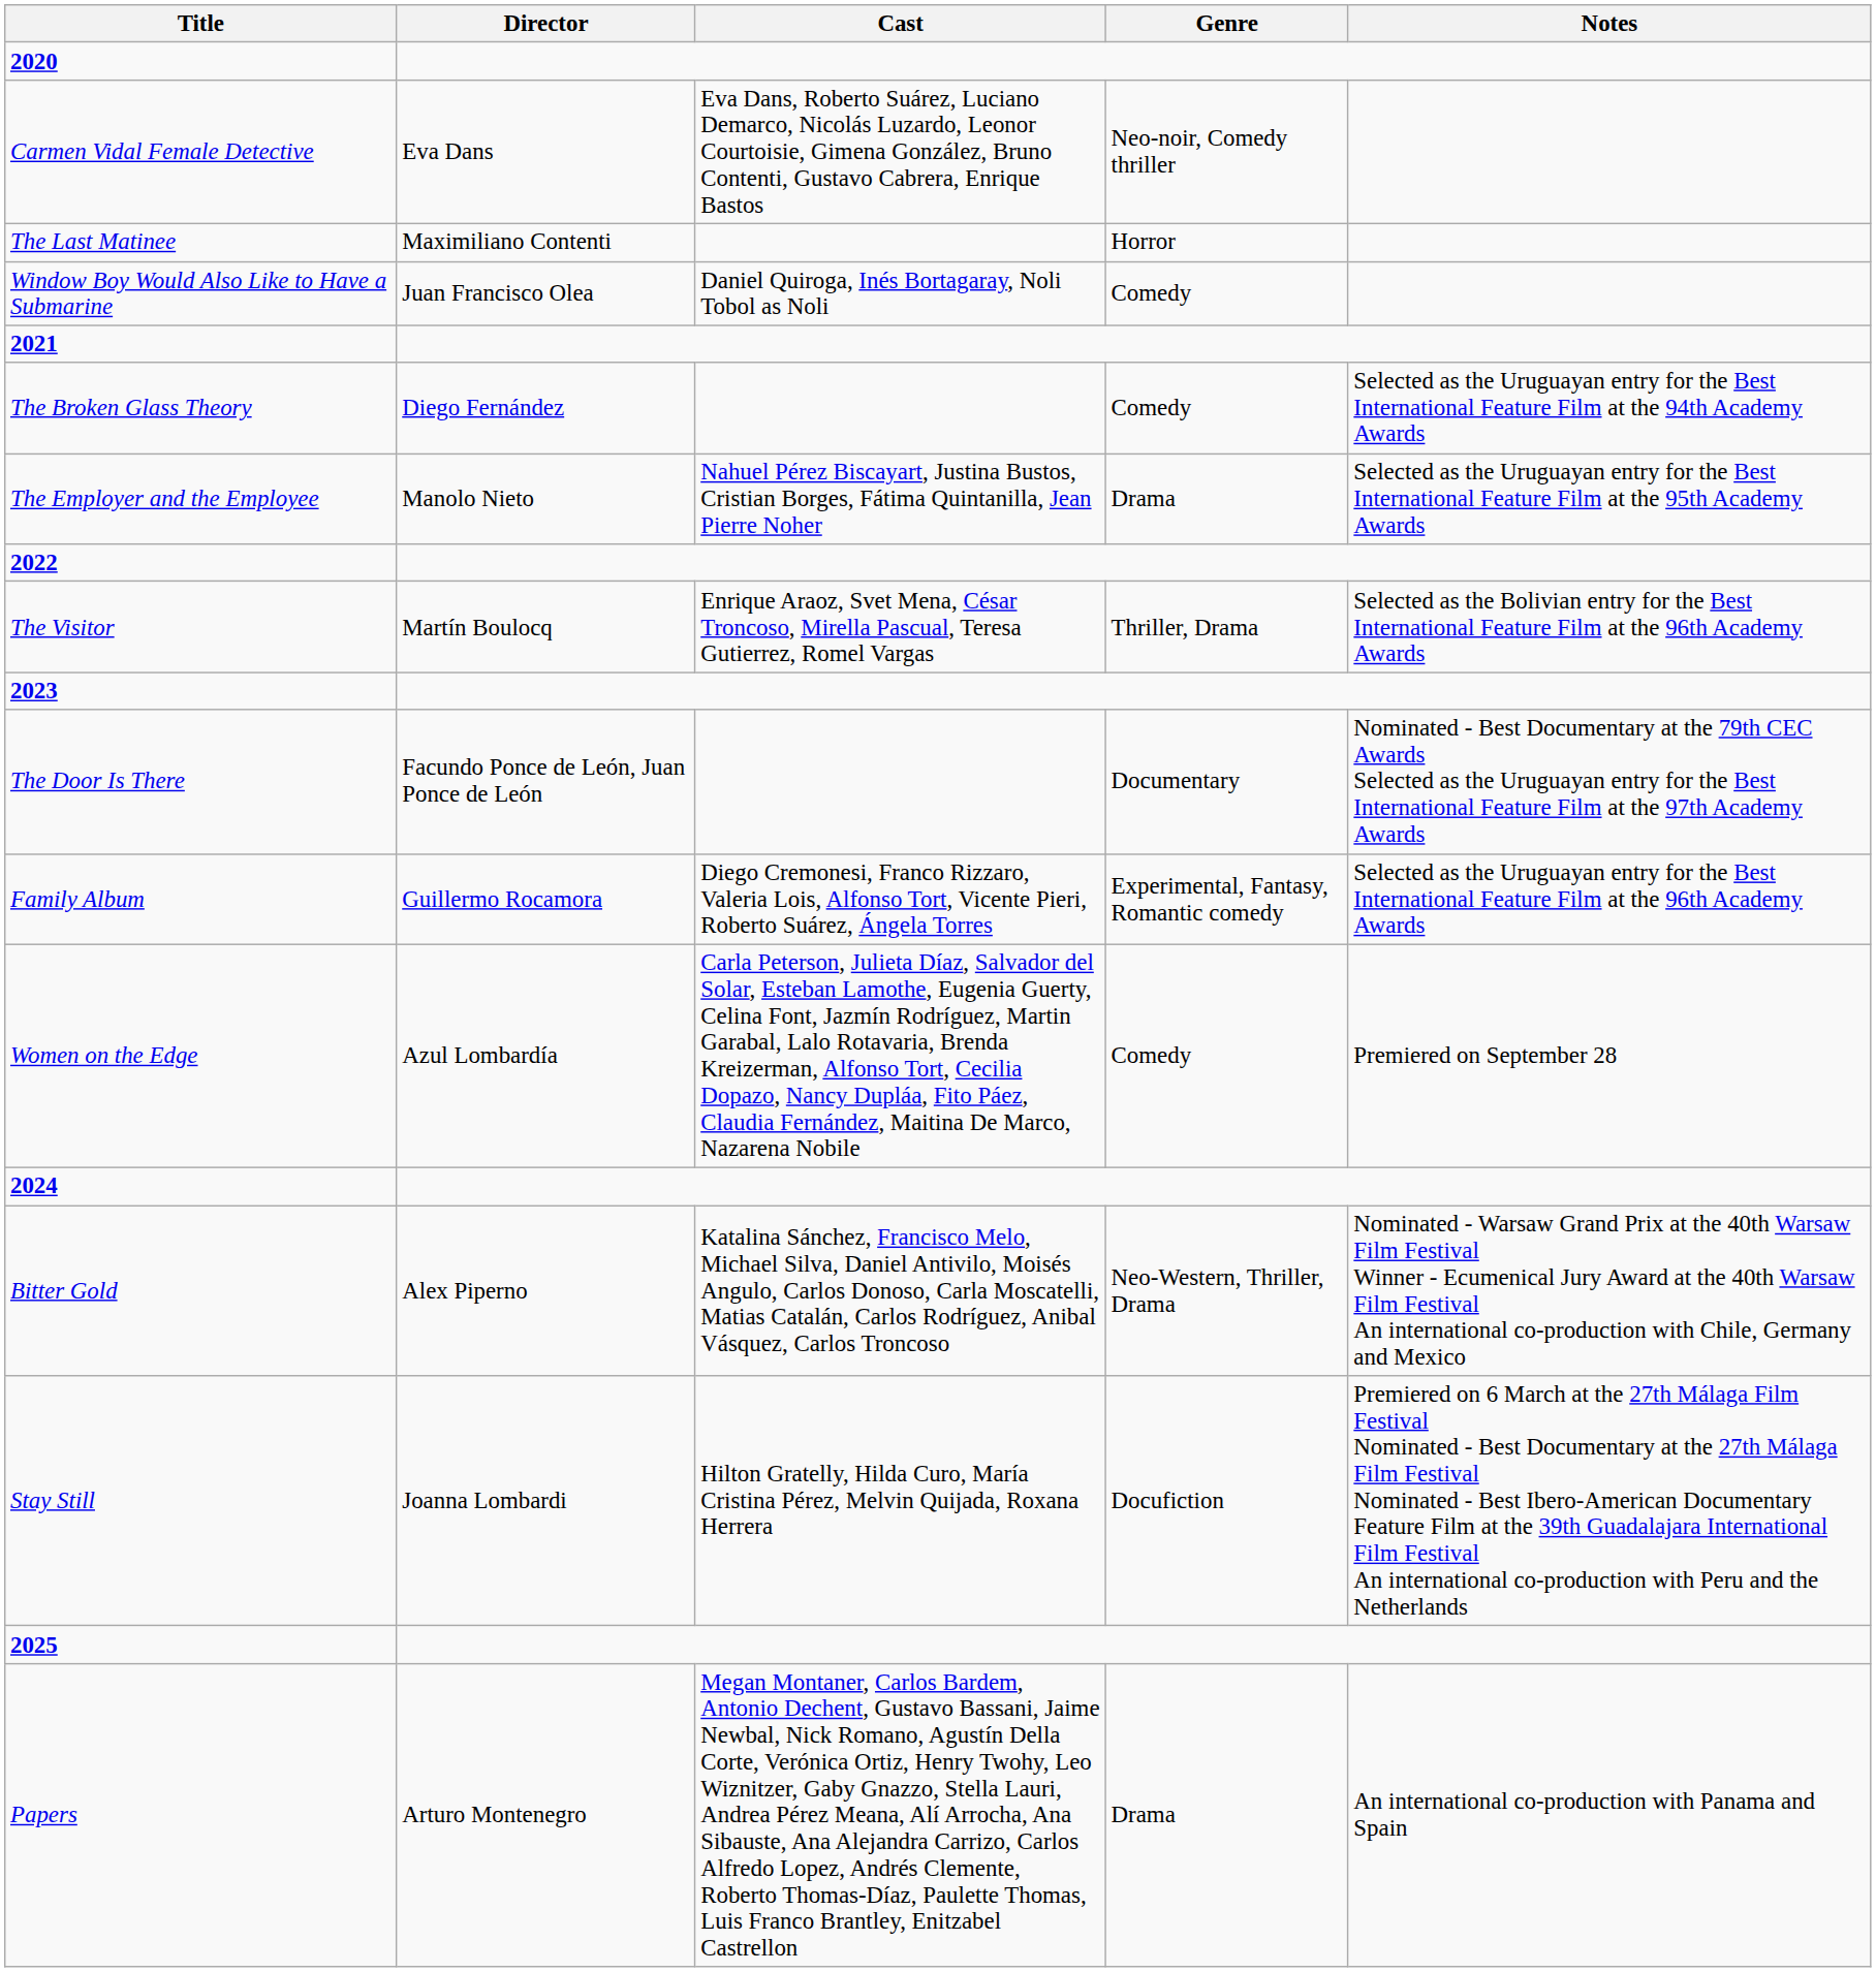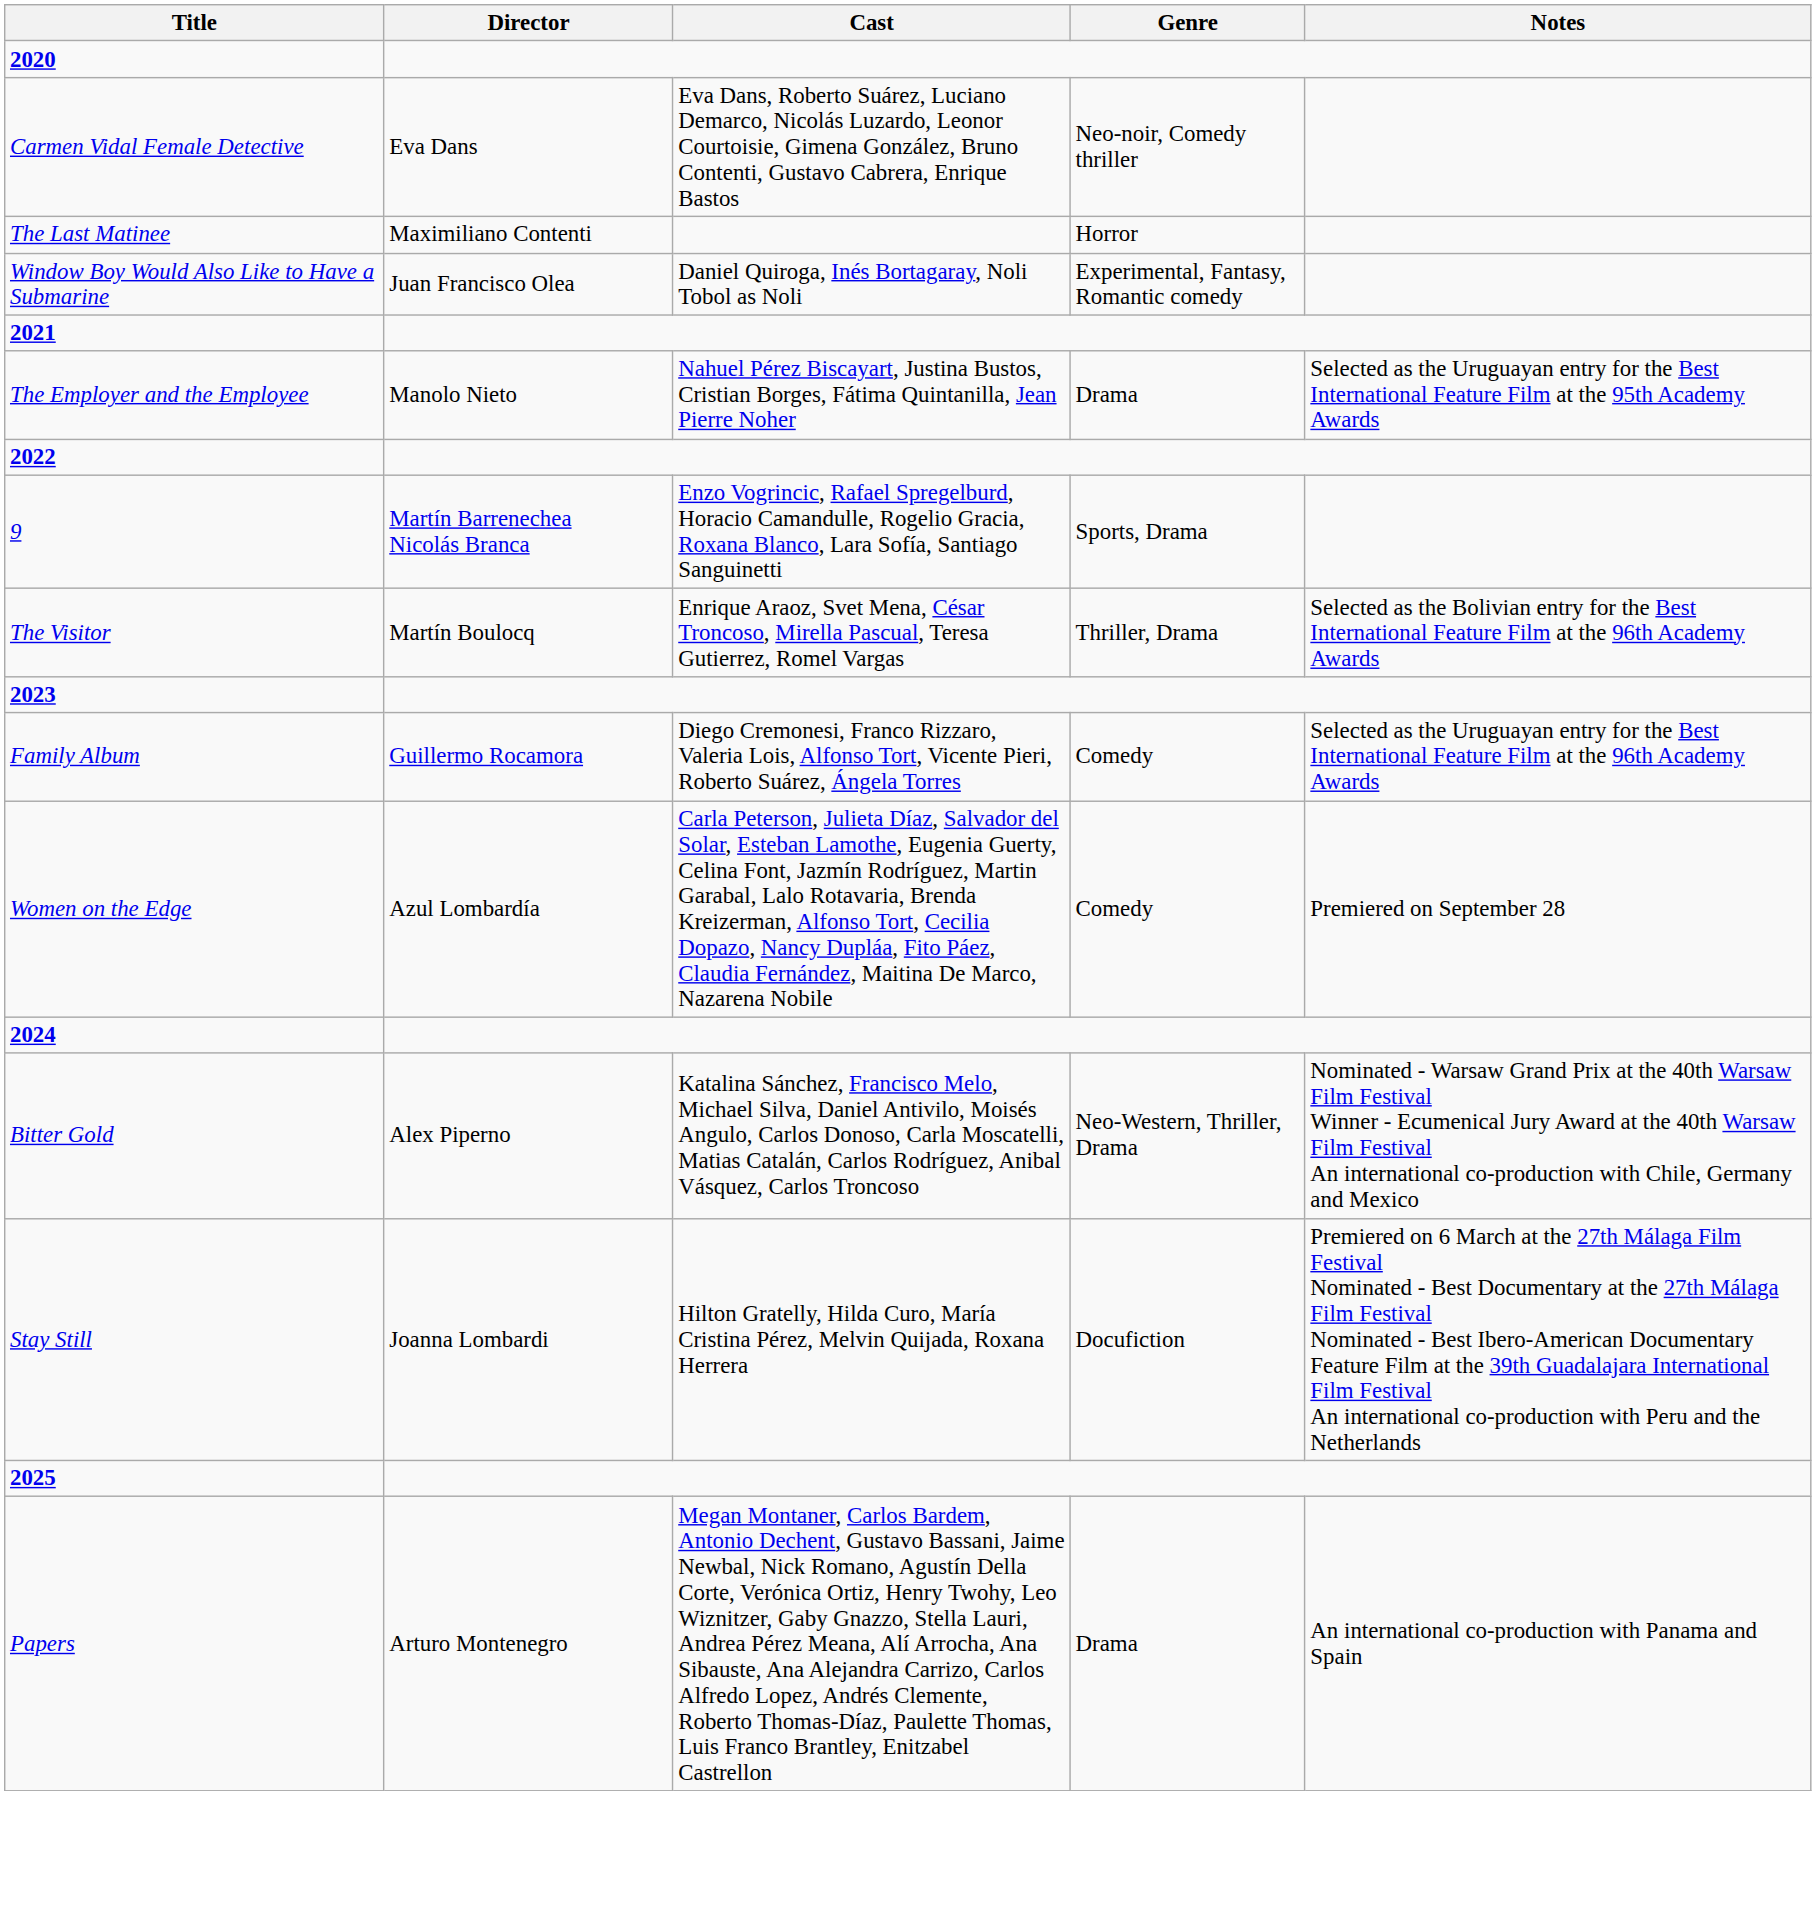 <table class="wikitable" style="width:100%;">
 <tr>
 <th style="width:21%;">Title</th>
 <th style="width:16%;">Director</th>
 <th style="width:22%;">Cast</th>
 <th style="width:13%;">Genre</th>
 <th style="width:28%;">Notes</th>
 </tr>
 <tr>
 <td><strong><a href='#'>2020</a></strong></td>
 </tr>
 <tr>
 <td><em><a href='#'>Carmen Vidal Female Detective</a></em></td>
 <td>Eva Dans</td>
 <td>Eva Dans, Roberto Suárez, Luciano Demarco, Nicolás Luzardo, Leonor Courtoisie, Gimena González, Bruno Contenti, Gustavo Cabrera, Enrique Bastos</td>
 <td>Neo-noir, Comedy thriller</td>
 <td></td>
 </tr>
 <tr>
 <td><em><a href='#'>The Last Matinee</a></em></td>
 <td>Maximiliano Contenti</td>
 <td></td>
 <td>Horror</td>
 <td></td>
 </tr>
 <tr>
 <td><em><a href='#'>Window Boy Would Also Like to Have a Submarine</a></em></td>
 <td>Juan Francisco Olea</td>
 <td>Daniel Quiroga, <a href='#'>Inés Bortagaray</a>, Noli Tobol as Noli</td>
-<td>Comedy</td>
+<td>Experimental, Fantasy, Romantic comedy</td>
 <td></td>
 </tr>
 <tr>
 <td><strong><a href='#'>2021</a></strong></td>
-</tr>
-<tr>
-<td><em><a href='#'>The Broken Glass Theory</a></em></td>
-<td><a href='#'>Diego Fernández</a></td>
-<td></td>
-<td>Comedy</td>
-<td>Selected as the Uruguayan entry for the <a href='#'>Best International Feature Film</a> at the <a href='#'>94th Academy Awards</a></td>
 </tr>
 <tr>
 <td><em><a href='#'>The Employer and the Employee</a></em></td>
 <td>Manolo Nieto</td>
 <td><a href='#'>Nahuel Pérez Biscayart</a>, Justina Bustos, Cristian Borges, Fátima Quintanilla, <a href='#'>Jean Pierre Noher</a></td>
 <td>Drama</td>
 <td>Selected as the Uruguayan entry for the <a href='#'>Best International Feature Film</a> at the <a href='#'>95th Academy Awards</a></td>
 </tr>
 <tr>
 <td><strong><a href='#'>2022</a></strong></td>
 </tr>
 <tr>
+<td><em><a href='#'>9</a></em></td>
+<td><a href='#'>Martín Barrenechea</a><br><a href='#'>Nicolás Branca</a></td>
+<td><a href='#'>Enzo Vogrincic</a>, <a href='#'>Rafael Spregelburd</a>, Horacio Camandulle, Rogelio Gracia, <a href='#'>Roxana Blanco</a>, Lara Sofía, Santiago Sanguinetti</td>
+<td>Sports, Drama</td>
+<td></td>
+</tr>
+<tr>
 <td><em><a href='#'>The Visitor</a></em></td>
 <td>Martín Boulocq</td>
 <td>Enrique Araoz, Svet Mena, <a href='#'>César Troncoso</a>, <a href='#'>Mirella Pascual</a>, Teresa Gutierrez, Romel Vargas</td>
 <td>Thriller, Drama</td>
 <td>Selected as the Bolivian entry for the <a href='#'>Best International Feature Film</a> at the <a href='#'>96th Academy Awards</a></td>
 </tr>
 <tr>
 <td><strong><a href='#'>2023</a></strong></td>
 </tr>
 <tr>
-<td><em><a href='#'>The Door Is There</a></em></td>
-<td>Facundo Ponce de León, Juan Ponce de León</td>
-<td></td>
-<td>Documentary</td>
-<td>Nominated - Best Documentary at the <a href='#'>79th CEC Awards</a><br>Selected as the Uruguayan entry for the <a href='#'>Best International Feature Film</a> at the <a href='#'>97th Academy Awards</a></td>
-</tr>
-<tr>
 <td><em><a href='#'>Family Album</a></em></td>
 <td><a href='#'>Guillermo Rocamora</a></td>
 <td>Diego Cremonesi, Franco Rizzaro, Valeria Lois, <a href='#'>Alfonso Tort</a>, Vicente Pieri, Roberto Suárez, <a href='#'>Ángela Torres</a></td>
-<td>Experimental, Fantasy, Romantic comedy</td>
+<td>Comedy</td>
 <td>Selected as the Uruguayan entry for the <a href='#'>Best International Feature Film</a> at the <a href='#'>96th Academy Awards</a></td>
 </tr>
 <tr>
 <td><em><a href='#'>Women on the Edge</a></em></td>
 <td>Azul Lombardía</td>
 <td><a href='#'>Carla Peterson</a>, <a href='#'>Julieta Díaz</a>, <a href='#'>Salvador del Solar</a>, <a href='#'>Esteban Lamothe</a>, Eugenia Guerty, Celina Font, Jazmín Rodríguez, Martin Garabal, Lalo Rotavaria, Brenda Kreizerman, <a href='#'>Alfonso Tort</a>, <a href='#'>Cecilia Dopazo</a>, <a href='#'>Nancy Dupláa</a>, <a href='#'>Fito Páez</a>, <a href='#'>Claudia Fernández</a>, Maitina De Marco, Nazarena Nobile</td>
 <td>Comedy</td>
 <td>Premiered on September 28</td>
 </tr>
 <tr>
 <td><strong><a href='#'>2024</a></strong></td>
 </tr>
 <tr>
 <td><em><a href='#'>Bitter Gold</a></em></td>
 <td>Alex Piperno</td>
 <td>Katalina Sánchez, <a href='#'>Francisco Melo</a>, Michael Silva, Daniel Antivilo, Moisés Angulo, Carlos Donoso, Carla Moscatelli, Matias Catalán, Carlos Rodríguez, Anibal Vásquez, Carlos Troncoso</td>
 <td>Neo-Western, Thriller, Drama</td>
 <td>Nominated - Warsaw Grand Prix at the 40th <a href='#'>Warsaw Film Festival</a><br>Winner - Ecumenical Jury Award at the 40th <a href='#'>Warsaw Film Festival</a><br>An international co-production with Chile, Germany and Mexico</td>
 </tr>
 <tr>
 <td><em><a href='#'>Stay Still</a></em></td>
 <td>Joanna Lombardi</td>
 <td>Hilton Gratelly, Hilda Curo, María Cristina Pérez, Melvin Quijada, Roxana Herrera</td>
 <td>Docufiction</td>
 <td>Premiered on 6 March at the <a href='#'>27th Málaga Film Festival</a><br>Nominated - Best Documentary at the <a href='#'>27th Málaga Film Festival</a><br>Nominated - Best Ibero-American Documentary Feature Film at the <a href='#'>39th Guadalajara International Film Festival</a><br>An international co-production with Peru and the Netherlands</td>
 </tr>
 <tr>
 <td><strong><a href='#'>2025</a></strong></td>
 </tr>
 <tr>
 <td><em><a href='#'>Papers</a></em></td>
 <td>Arturo Montenegro</td>
 <td><a href='#'>Megan Montaner</a>, <a href='#'>Carlos Bardem</a>, <a href='#'>Antonio Dechent</a>, Gustavo Bassani, Jaime Newbal, Nick Romano, Agustín Della Corte, Verónica Ortiz, Henry Twohy, Leo Wiznitzer, Gaby Gnazzo, Stella Lauri, Andrea Pérez Meana, Alí Arrocha, Ana Sibauste, Ana Alejandra Carrizo, Carlos Alfredo Lopez, Andrés Clemente, Roberto Thomas-Díaz, Paulette Thomas, Luis Franco Brantley, Enitzabel Castrellon</td>
 <td>Drama</td>
 <td>An international co-production with Panama and Spain</td>
 </tr>
 </table>
